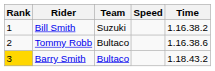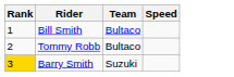 <table class="wikitable" style="font-size: 95%;">
 <tr style="background:#efefef;">
 <th>Rank</th>
 <th>Rider</th>
 <th>Team</th>
 <th>Speed</th>
-<th>Time</th>
 </tr>
 <tr>
 <td>1</td>
 <td> <a href='#'>Bill Smith</a></td>
-<td>Suzuki</td>
+<td><a href='#'>Bultaco</a></td>
 <td></td>
-<td>1.16.38.2</td>
 </tr>
 <tr>
 <td>2</td>
 <td> <a href='#'>Tommy Robb</a></td>
 <td>Bultaco</td>
 <td></td>
-<td>1.16.38.6</td>
 </tr>
 <tr>
 <td style="background: gold;">3</td>
 <td> <a href='#'>Barry Smith</a></td>
-<td><a href='#'>Bultaco</a></td>
+<td>Suzuki</td>
 <td></td>
-<td>1.18.43.2</td>
 </tr>
 </table>
